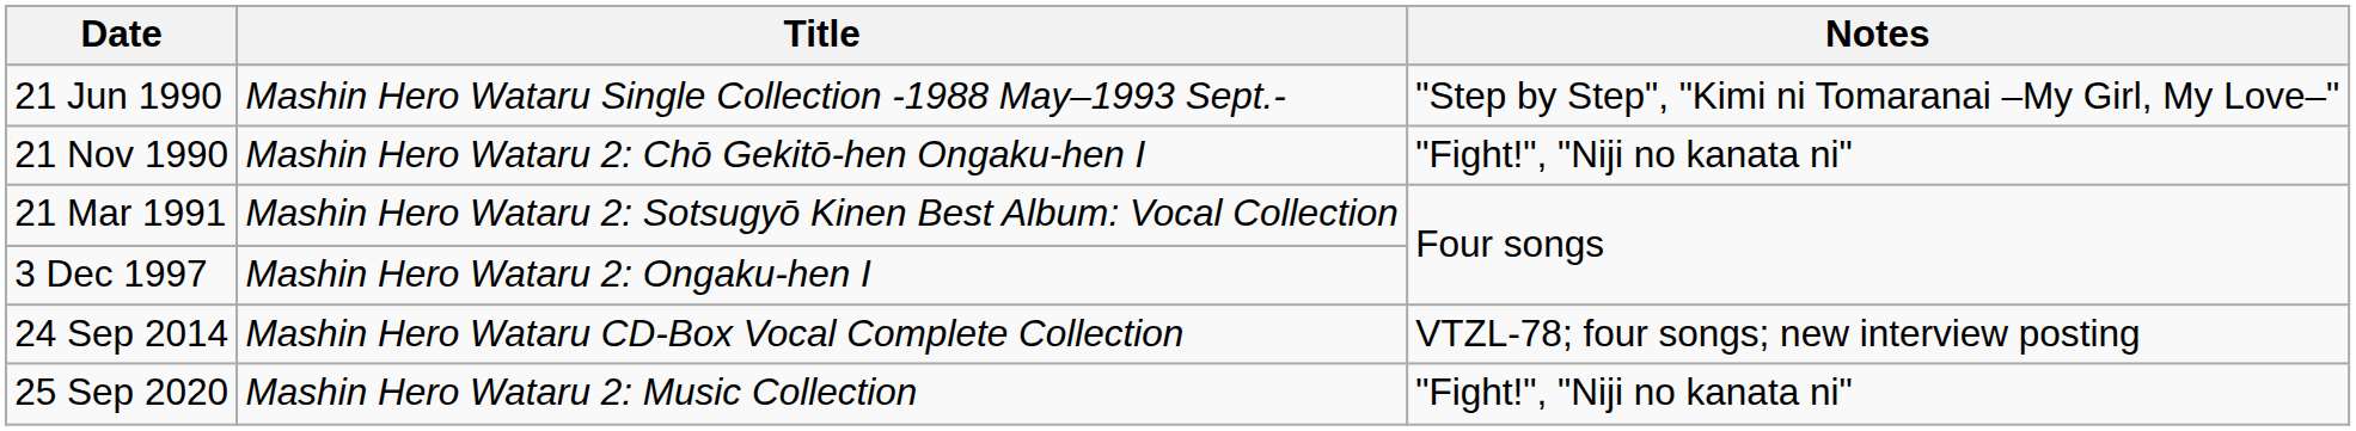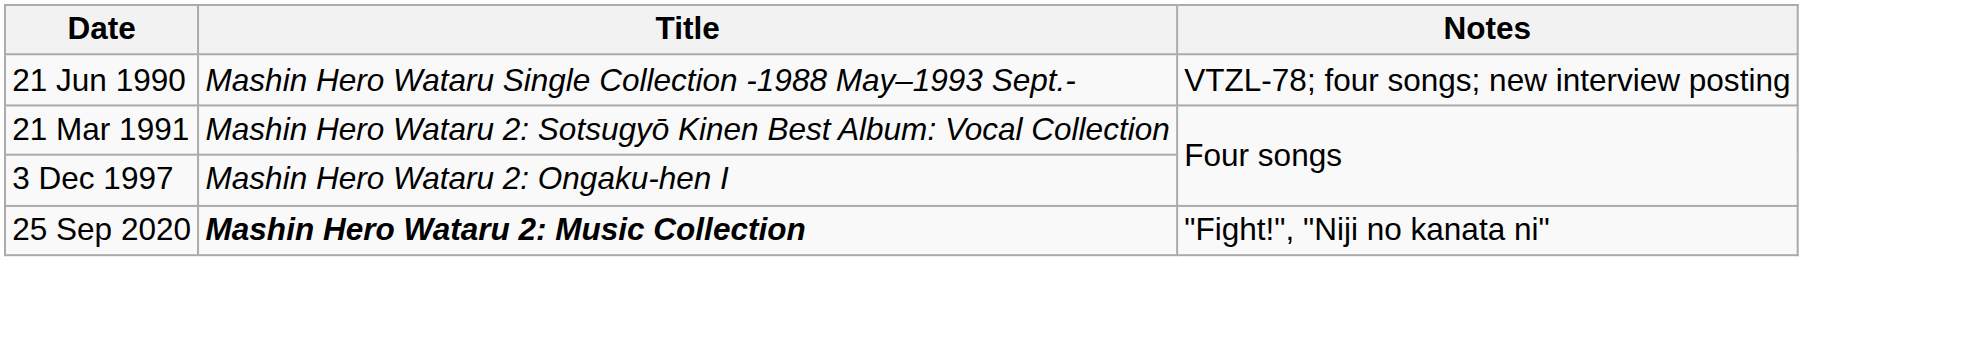 <table class="wikitable">
 <tr>
 <th>Date</th>
 <th>Title</th>
 <th>Notes</th>
 </tr>
 <tr>
 <td>21 Jun 1990</td>
 <td><em>Mashin Hero Wataru Single Collection -1988 May–1993 Sept.-</em></td>
-<td>"Step by Step", "Kimi ni Tomaranai –My Girl, My Love–"</td>
-</tr>
-<tr>
-<td>21 Nov 1990</td>
-<td><em>Mashin Hero Wataru 2: Chō Gekitō-hen Ongaku-hen I</em></td>
-<td>"Fight!", "Niji no kanata ni"</td>
+<td>VTZL-78; four songs; new interview posting</td>
 </tr>
 <tr>
 <td>21 Mar 1991</td>
 <td><em>Mashin Hero Wataru 2: Sotsugyō Kinen Best Album: Vocal Collection</em></td>
 <td rowspan="2">Four songs</td>
 </tr>
 <tr>
 <td>3 Dec 1997</td>
 <td><em>Mashin Hero Wataru 2: Ongaku-hen I</em></td>
 </tr>
 <tr>
-<td>24 Sep 2014</td>
-<td><em>Mashin Hero Wataru CD-Box Vocal Complete Collection</em></td>
-<td>VTZL-78; four songs; new interview posting</td>
-</tr>
-<tr>
 <td>25 Sep 2020</td>
-<td><em>Mashin Hero Wataru 2: Music Collection</em></td>
+<td><strong><em>Mashin Hero Wataru 2: Music Collection</em></strong></td>
 <td>"Fight!", "Niji no kanata ni"</td>
 </tr>
 </table>
